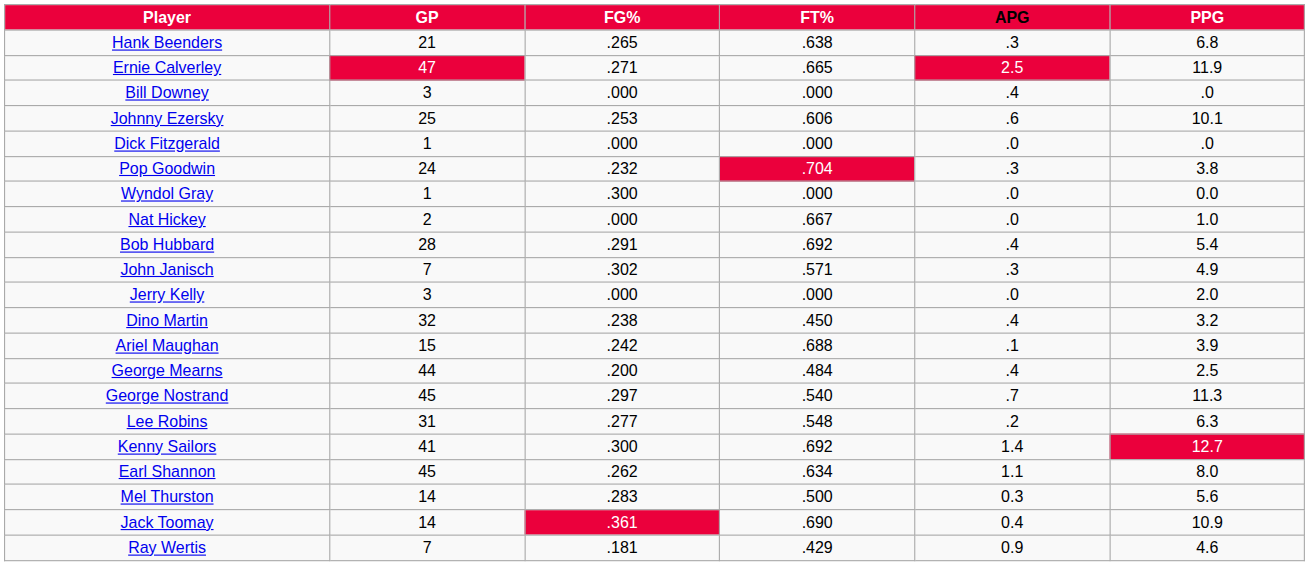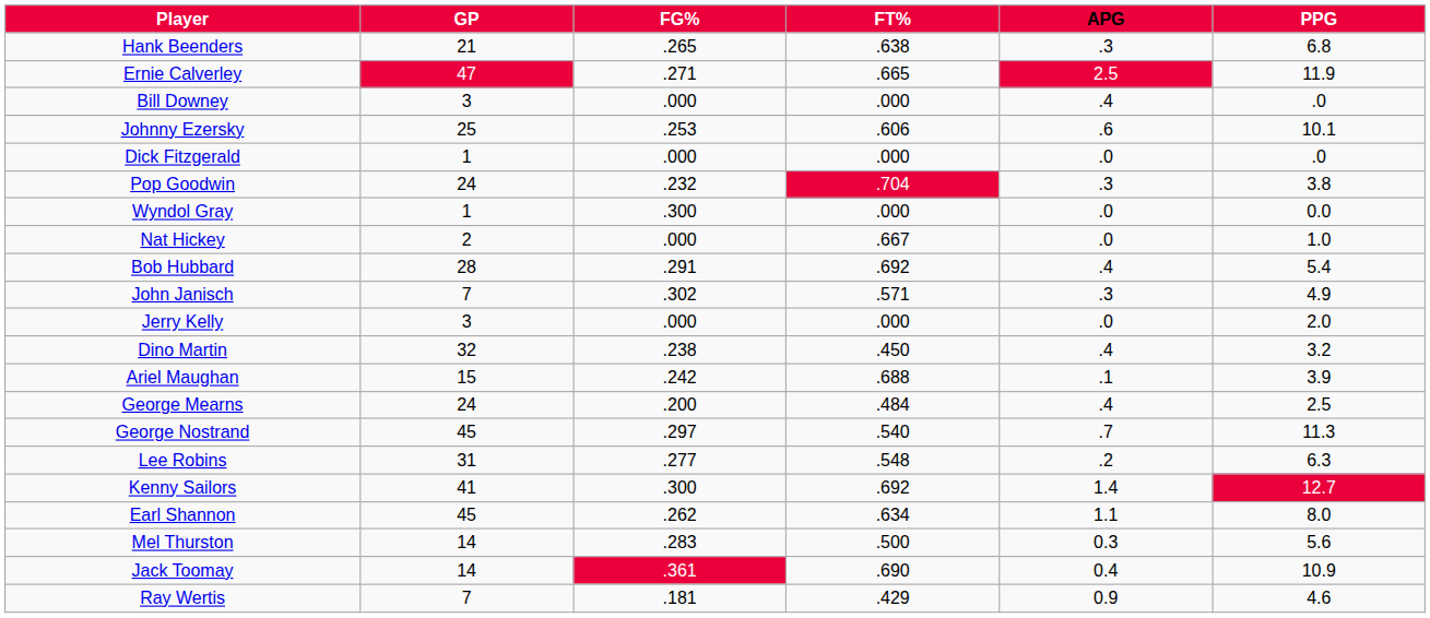 <table class="wikitable sortable" style="font-size:90%; text-align:center; white-space:nowrap;">
 <tr>
 <th width="10%" style="background:#eb003c;color:white;">Player</th>
 <th width="6%" style="background:#eb003c;color:white;">GP</th>
 <th width="6%" style="background:#eb003c;color:white;">FG%</th>
 <th width="6%" style="background:#eb003c;color:white;">FT%</th>
 <th width="6%" style="background:#eb003c;nab;">APG</th>
 <th width="6%" style="background:#eb003c;color:white;">PPG</th>
 </tr>
 <tr>
 <td><a href='#'>Hank Beenders</a></td>
 <td>21</td>
 <td>.265</td>
 <td>.638</td>
 <td>.3</td>
 <td>6.8</td>
 </tr>
 <tr>
 <td><a href='#'>Ernie Calverley</a></td>
 <td style="background:#eb003c;color:white;">47</td>
 <td>.271</td>
 <td>.665</td>
 <td style="background:#eb003c;color:white;">2.5</td>
 <td>11.9</td>
 </tr>
 <tr>
 <td><a href='#'>Bill Downey</a></td>
 <td>3</td>
 <td>.000</td>
 <td>.000</td>
 <td>.4</td>
 <td>.0</td>
 </tr>
 <tr>
 <td><a href='#'>Johnny Ezersky</a></td>
 <td>25</td>
 <td>.253</td>
 <td>.606</td>
 <td>.6</td>
 <td>10.1</td>
 </tr>
 <tr>
 <td><a href='#'>Dick Fitzgerald</a></td>
 <td>1</td>
 <td>.000</td>
 <td>.000</td>
 <td>.0</td>
 <td>.0</td>
 </tr>
 <tr>
 <td><a href='#'>Pop Goodwin</a></td>
 <td>24</td>
 <td>.232</td>
 <td style="background:#eb003c;color:white;">.704</td>
 <td>.3</td>
 <td>3.8</td>
 </tr>
 <tr>
 <td><a href='#'>Wyndol Gray</a></td>
 <td>1</td>
 <td>.300</td>
 <td>.000</td>
 <td>.0</td>
 <td>0.0</td>
 </tr>
 <tr>
 <td><a href='#'>Nat Hickey</a></td>
 <td>2</td>
 <td>.000</td>
 <td>.667</td>
 <td>.0</td>
 <td>1.0</td>
 </tr>
 <tr>
 <td><a href='#'>Bob Hubbard</a></td>
 <td>28</td>
 <td>.291</td>
 <td>.692</td>
 <td>.4</td>
 <td>5.4</td>
 </tr>
 <tr>
 <td><a href='#'>John Janisch</a></td>
 <td>7</td>
 <td>.302</td>
 <td>.571</td>
 <td>.3</td>
 <td>4.9</td>
 </tr>
 <tr>
 <td><a href='#'>Jerry Kelly</a></td>
 <td>3</td>
 <td>.000</td>
 <td>.000</td>
 <td>.0</td>
 <td>2.0</td>
 </tr>
 <tr>
 <td><a href='#'>Dino Martin</a></td>
 <td>32</td>
 <td>.238</td>
 <td>.450</td>
 <td>.4</td>
 <td>3.2</td>
 </tr>
 <tr>
 <td><a href='#'>Ariel Maughan</a></td>
 <td>15</td>
 <td>.242</td>
 <td>.688</td>
 <td>.1</td>
 <td>3.9</td>
 </tr>
 <tr>
 <td><a href='#'>George Mearns</a></td>
-<td>44</td>
+<td>24</td>
 <td>.200</td>
 <td>.484</td>
 <td>.4</td>
 <td>2.5</td>
 </tr>
 <tr>
 <td><a href='#'>George Nostrand</a></td>
 <td>45</td>
 <td>.297</td>
 <td>.540</td>
 <td>.7</td>
 <td>11.3</td>
 </tr>
 <tr>
 <td><a href='#'>Lee Robins</a></td>
 <td>31</td>
 <td>.277</td>
 <td>.548</td>
 <td>.2</td>
 <td>6.3</td>
 </tr>
 <tr>
 <td><a href='#'>Kenny Sailors</a></td>
 <td>41</td>
 <td>.300</td>
 <td>.692</td>
 <td>1.4</td>
 <td style="background:#eb003c;color:white;">12.7</td>
 </tr>
 <tr>
 <td><a href='#'>Earl Shannon</a></td>
 <td>45</td>
 <td>.262</td>
 <td>.634</td>
 <td>1.1</td>
 <td>8.0</td>
 </tr>
 <tr>
 <td><a href='#'>Mel Thurston</a></td>
 <td>14</td>
 <td>.283</td>
 <td>.500</td>
 <td>0.3</td>
 <td>5.6</td>
 </tr>
 <tr>
 <td><a href='#'>Jack Toomay</a></td>
 <td>14</td>
 <td style="background:#eb003c;color:white;">.361</td>
 <td>.690</td>
 <td>0.4</td>
 <td>10.9</td>
 </tr>
 <tr>
 <td><a href='#'>Ray Wertis</a></td>
 <td>7</td>
 <td>.181</td>
 <td>.429</td>
 <td>0.9</td>
 <td>4.6</td>
 </tr>
 </table>
